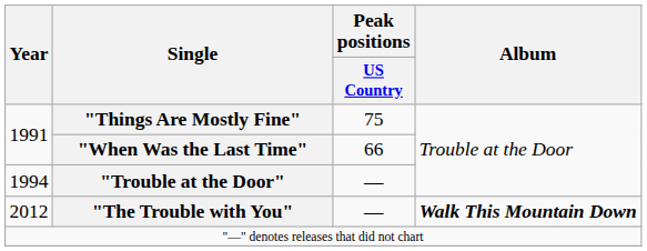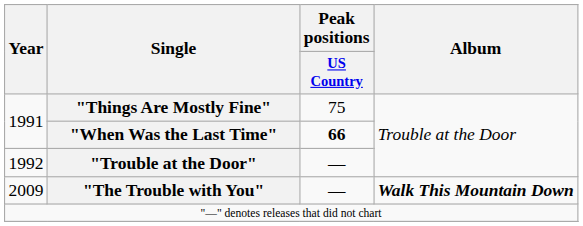 <table class="wikitable plainrowheaders" style="text-align:center;">
 <tr>
 <th rowspan="2">Year</th>
 <th rowspan="2" style="width:14em;">Single</th>
 <th colspan="1">Peak positions</th>
 <th rowspan="2">Album</th>
 </tr>
 <tr style="font-size:smaller;">
 <th width="60"><a href='#'>US Country</a></th>
 </tr>
 <tr>
 <td rowspan="2">1991</td>
 <th scope="row">"Things Are Mostly Fine"</th>
 <td>75</td>
 <td align="left" rowspan="3"><em>Trouble at the Door</em></td>
 </tr>
 <tr>
 <th scope="row">"When Was the Last Time"</th>
-<td>66</td>
+<td><strong>66</strong></td>
 </tr>
 <tr>
-<td>1994</td>
+<td>1992</td>
 <th scope="row">"Trouble at the Door"</th>
 <td>—</td>
 </tr>
 <tr>
-<td>2012</td>
+<td>2009</td>
 <th scope="row">"The Trouble with You"</th>
 <td>—</td>
 <td align="left"><strong><em>Walk This Mountain Down</em></strong></td>
 </tr>
 <tr>
 <td colspan="4" style="font-size:8pt">"—" denotes releases that did not chart</td>
 </tr>
 <tr>
 </tr>
 </table>
